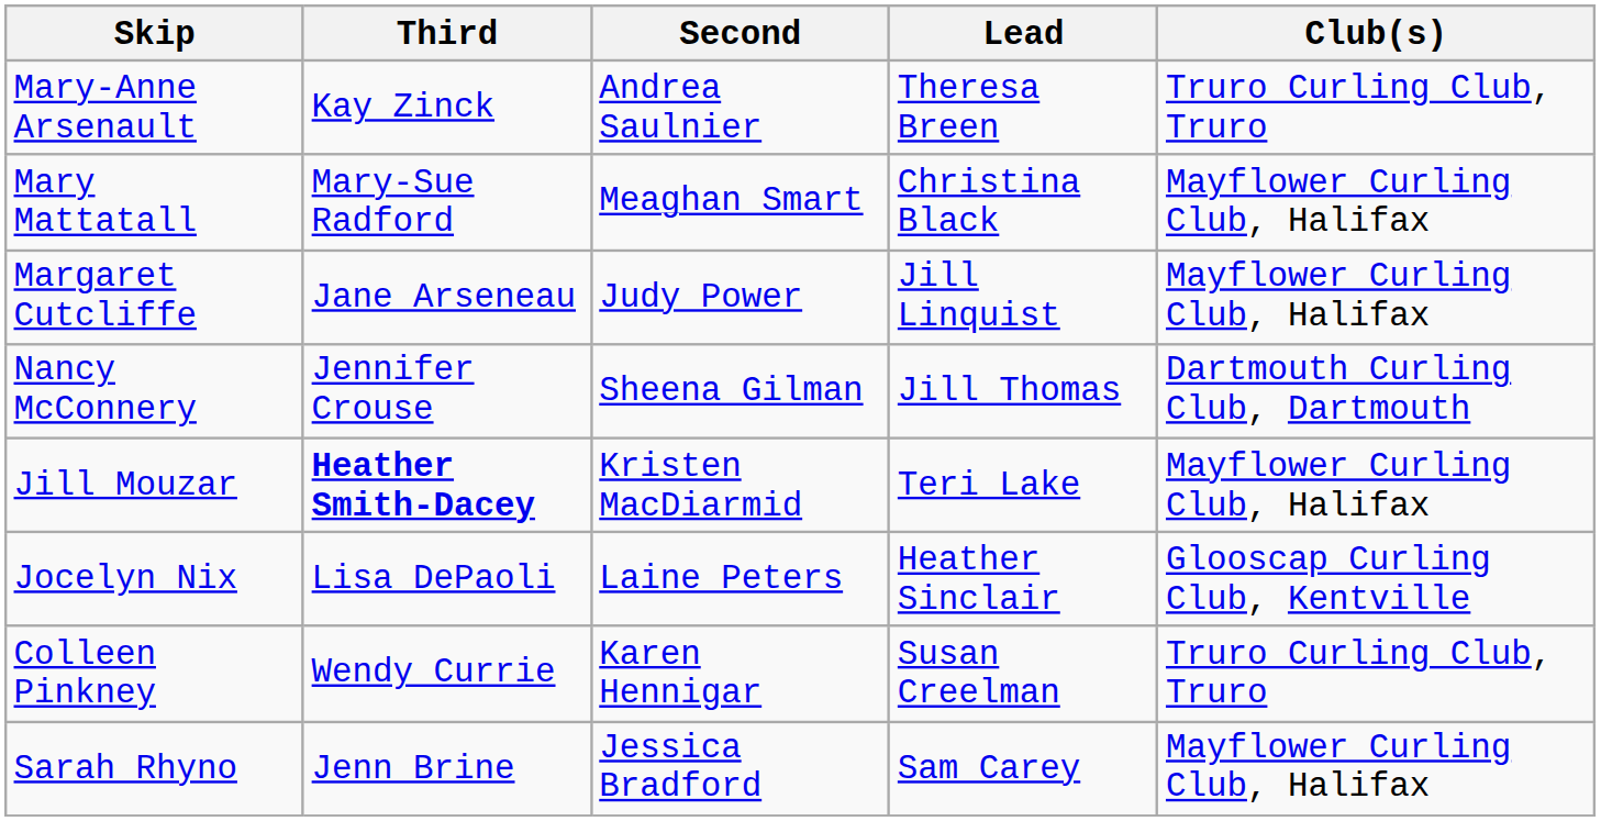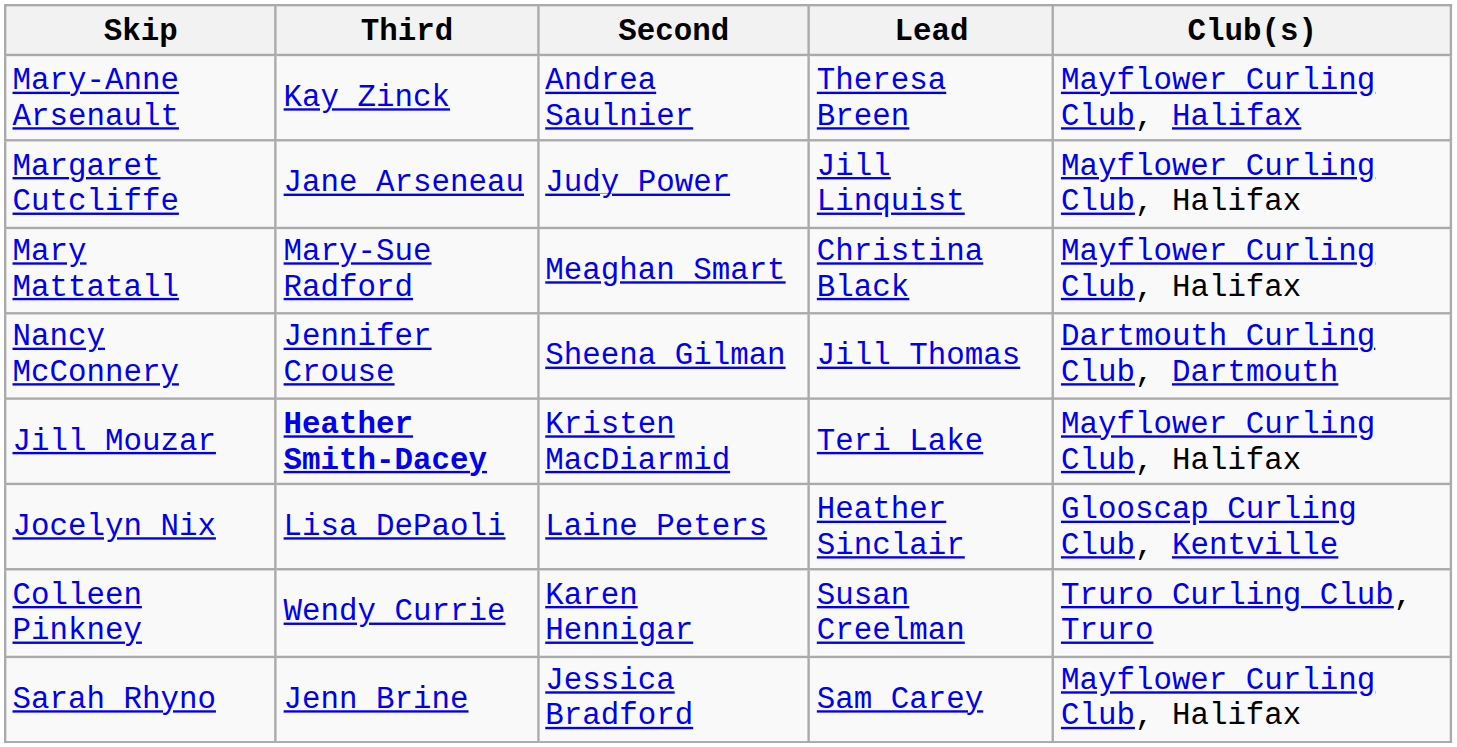 <table class="wikitable" border="1">
 <tr>
 <th>Skip</th>
 <th>Third</th>
 <th>Second</th>
 <th>Lead</th>
 <th>Club(s)</th>
 </tr>
 <tr>
 <td><a href='#'>Mary-Anne Arsenault</a></td>
 <td><a href='#'>Kay Zinck</a></td>
 <td><a href='#'>Andrea Saulnier</a></td>
 <td><a href='#'>Theresa Breen</a></td>
-<td><a href='#'>Truro Curling Club</a>, <a href='#'>Truro</a></td>
+<td><a href='#'>Mayflower Curling Club</a>, <a href='#'>Halifax</a></td>
+</tr>
+<tr>
+<td><a href='#'>Margaret Cutcliffe</a></td>
+<td><a href='#'>Jane Arseneau</a></td>
+<td><a href='#'>Judy Power</a></td>
+<td><a href='#'>Jill Linquist</a></td>
+<td><a href='#'>Mayflower Curling Club</a>, Halifax</td>
 </tr>
 <tr>
 <td><a href='#'>Mary Mattatall</a></td>
 <td><a href='#'>Mary-Sue Radford</a></td>
 <td><a href='#'>Meaghan Smart</a></td>
 <td><a href='#'>Christina Black</a></td>
-<td><a href='#'>Mayflower Curling Club</a>, Halifax</td>
-</tr>
-<tr>
-<td><a href='#'>Margaret Cutcliffe</a></td>
-<td><a href='#'>Jane Arseneau</a></td>
-<td><a href='#'>Judy Power</a></td>
-<td><a href='#'>Jill Linquist</a></td>
 <td><a href='#'>Mayflower Curling Club</a>, Halifax</td>
 </tr>
 <tr>
 <td><a href='#'>Nancy McConnery</a></td>
 <td><a href='#'>Jennifer Crouse</a></td>
 <td><a href='#'>Sheena Gilman</a></td>
 <td><a href='#'>Jill Thomas</a></td>
 <td><a href='#'>Dartmouth Curling Club</a>, <a href='#'>Dartmouth</a></td>
 </tr>
 <tr>
 <td><a href='#'>Jill Mouzar</a></td>
 <td><strong><a href='#'>Heather Smith-Dacey</a></strong></td>
 <td><a href='#'>Kristen MacDiarmid</a></td>
 <td><a href='#'>Teri Lake</a></td>
 <td><a href='#'>Mayflower Curling Club</a>, Halifax</td>
 </tr>
 <tr>
 <td><a href='#'>Jocelyn Nix</a></td>
 <td><a href='#'>Lisa DePaoli</a></td>
 <td><a href='#'>Laine Peters</a></td>
 <td><a href='#'>Heather Sinclair</a></td>
 <td><a href='#'>Glooscap Curling Club</a>, <a href='#'>Kentville</a></td>
 </tr>
 <tr>
 <td><a href='#'>Colleen Pinkney</a></td>
 <td><a href='#'>Wendy Currie</a></td>
 <td><a href='#'>Karen Hennigar</a></td>
 <td><a href='#'>Susan Creelman</a></td>
 <td><a href='#'>Truro Curling Club</a>, <a href='#'>Truro</a></td>
 </tr>
 <tr>
 <td><a href='#'>Sarah Rhyno</a></td>
 <td><a href='#'>Jenn Brine</a></td>
 <td><a href='#'>Jessica Bradford</a></td>
 <td><a href='#'>Sam Carey</a></td>
 <td><a href='#'>Mayflower Curling Club</a>, Halifax</td>
 </tr>
 </table>
